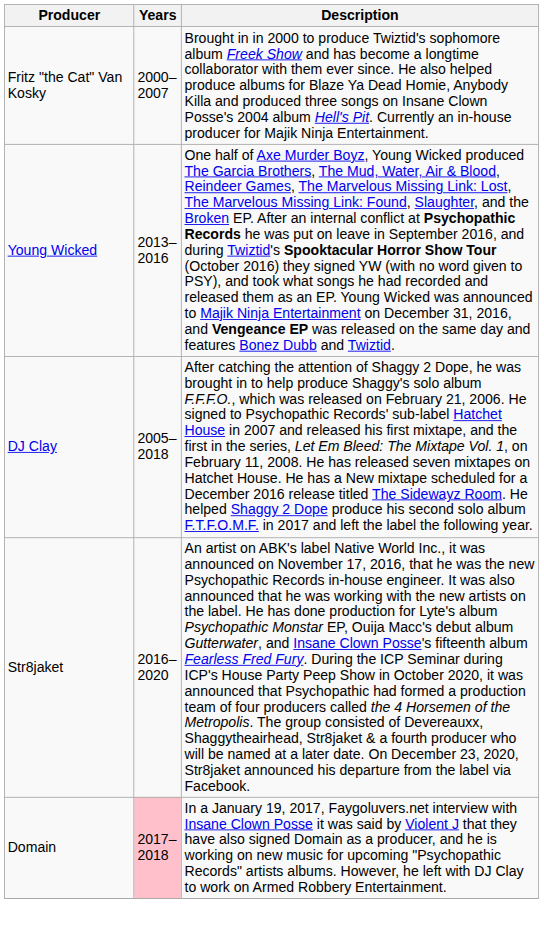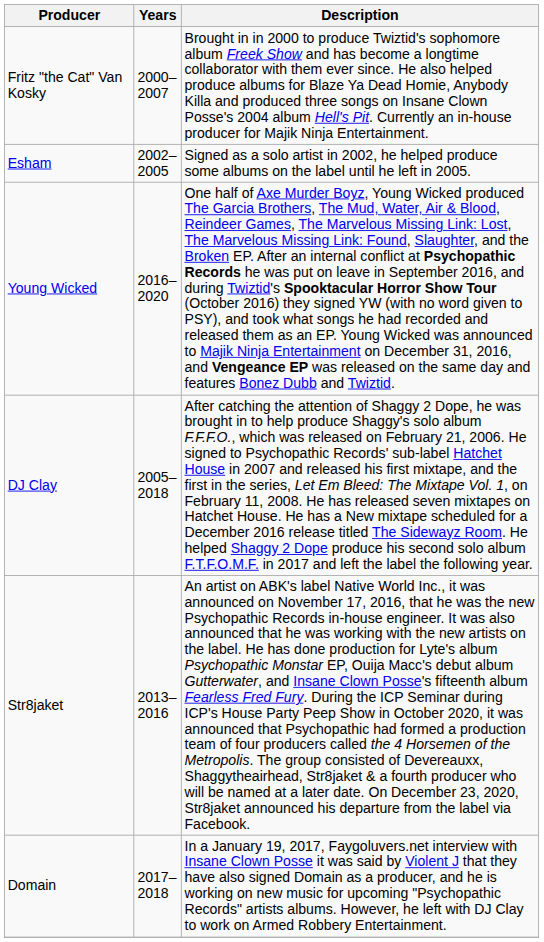 <table class="wikitable">
 <tr>
 <th style="width:140px;">Producer</th>
 <th>Years</th>
 <th>Description</th>
 </tr>
 <tr>
 <td>Fritz "the Cat" Van Kosky</td>
 <td>2000–2007</td>
 <td>Brought in  in 2000 to produce Twiztid's sophomore album <em><a href='#'>Freek Show</a></em> and has become a longtime collaborator with them ever since. He also helped produce albums for Blaze Ya Dead Homie, Anybody Killa and produced three songs on Insane Clown Posse's 2004 album <em><a href='#'>Hell's Pit</a></em>. Currently an in-house producer for Majik Ninja Entertainment.</td>
 </tr>
 <tr>
+<td><a href='#'>Esham</a></td>
+<td>2002–2005</td>
+<td>Signed as a solo artist in 2002, he helped produce some albums on the label until he left in 2005.</td>
+</tr>
+<tr>
 <td><a href='#'>Young Wicked</a></td>
-<td>2013–2016</td>
+<td>2016–2020</td>
 <td>One half of <a href='#'>Axe Murder Boyz</a>, Young Wicked produced <a href='#'>The Garcia Brothers</a>, <a href='#'>The Mud, Water, Air & Blood</a>, <a href='#'>Reindeer Games</a>, <a href='#'>The Marvelous Missing Link: Lost</a>, <a href='#'>The Marvelous Missing Link: Found</a>, <a href='#'>Slaughter</a>, and the <a href='#'>Broken</a> EP. After an internal conflict at <strong>Psychopathic Records</strong> he was put on leave in September 2016, and during <a href='#'>Twiztid</a>'s <strong>Spooktacular Horror Show Tour</strong> (October 2016) they signed YW (with no word given to PSY), and took what songs he had recorded and released them as an EP. Young Wicked was announced to <a href='#'>Majik Ninja Entertainment</a> on December 31, 2016, and <strong>Vengeance EP</strong> was released on the same day and features <a href='#'>Bonez Dubb</a> and <a href='#'>Twiztid</a>.</td>
 </tr>
 <tr>
 <td><a href='#'>DJ Clay</a></td>
 <td>2005–2018</td>
 <td>After catching the attention of Shaggy 2 Dope, he was brought in to help produce Shaggy's solo album <em>F.F.F.O.</em>, which was released on February 21, 2006. He signed to Psychopathic Records' sub-label <a href='#'>Hatchet House</a> in 2007 and released his first mixtape, and the first in the series, <em>Let Em Bleed: The Mixtape Vol. 1</em>, on February 11, 2008. He has released seven mixtapes on Hatchet House. He has a New mixtape scheduled for a December 2016 release titled <a href='#'>The Sidewayz Room</a>. He helped <a href='#'>Shaggy 2 Dope</a> produce his second solo album <a href='#'>F.T.F.O.M.F.</a> in 2017 and left the label the following year.</td>
 </tr>
 <tr>
 <td>Str8jaket</td>
-<td>2016–2020</td>
+<td>2013–2016</td>
 <td>An artist on ABK's label Native World Inc., it was announced on November 17, 2016, that he was the new Psychopathic Records in-house engineer. It was also announced that he was working with the new artists on the label. He has done production for Lyte's album <em>Psychopathic Monstar</em> EP, Ouija Macc's debut album <em>Gutterwater</em>, and <a href='#'>Insane Clown Posse</a>'s fifteenth album <em><a href='#'>Fearless Fred Fury</a></em>. During the ICP Seminar during ICP's House Party Peep Show in October 2020, it was announced that Psychopathic had formed a production team of four producers called <em>the 4 Horsemen of the Metropolis</em>. The group consisted of Devereauxx, Shaggytheairhead, Str8jaket & a fourth producer who will be named at a later date. On December 23, 2020, Str8jaket announced his departure from the label via Facebook.</td>
 </tr>
 <tr>
 <td>Domain</td>
-<td style="background: pink;">2017–2018</td>
+<td>2017–2018</td>
 <td>In a January 19, 2017, Faygoluvers.net interview with <a href='#'>Insane Clown Posse</a> it was said by <a href='#'>Violent J</a> that they have also signed Domain as a producer, and he is working on new music for upcoming "Psychopathic Records" artists albums. However, he left with DJ Clay to work on Armed Robbery Entertainment.</td>
 </tr>
 <tr>
 </tr>
 </table>
